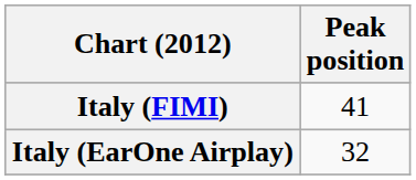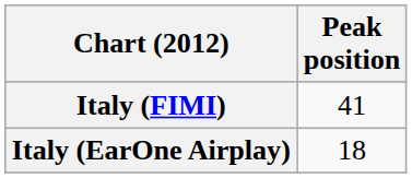 <table class="wikitable plainrowheaders" style="text-align:center;">
 <tr>
 <th>Chart (2012)</th>
 <th>Peak<br>position</th>
 </tr>
 <tr>
 <th scope="row">Italy (<a href='#'>FIMI</a>)</th>
 <td>41</td>
 </tr>
 <tr>
 <th scope="row">Italy (EarOne Airplay)</th>
-<td align="center">32</td>
+<td align="center">18</td>
 </tr>
 </table>
